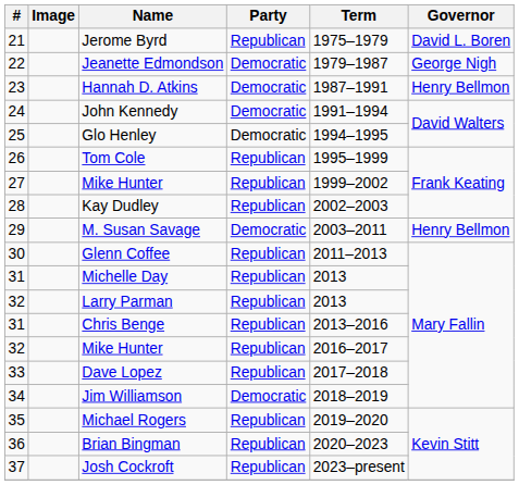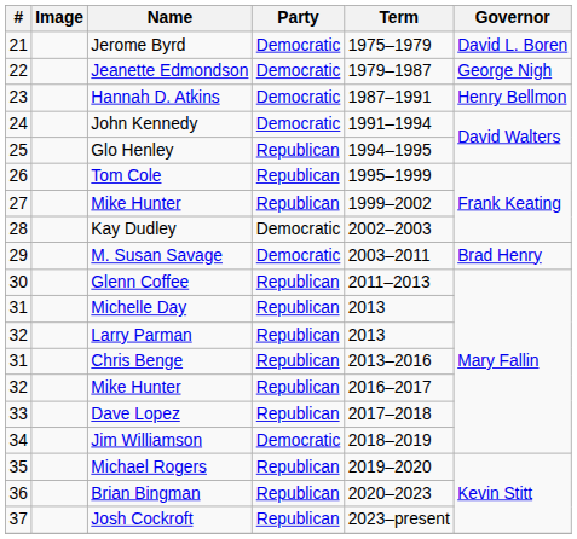 <table class="wikitable">
 <tr>
 <th>#</th>
 <th>Image</th>
 <th>Name</th>
 <th>Party</th>
 <th>Term</th>
 <th>Governor</th>
 </tr>
 <tr>
 <td>21</td>
 <td></td>
 <td>Jerome Byrd</td>
-<td><a href='#'>Republican</a></td>
+<td><a href='#'>Democratic</a></td>
 <td>1975–1979</td>
 <td><a href='#'>David L. Boren</a></td>
 </tr>
 <tr>
 <td>22</td>
 <td></td>
 <td><a href='#'>Jeanette Edmondson</a></td>
 <td><a href='#'>Democratic</a></td>
 <td>1979–1987</td>
 <td><a href='#'>George Nigh</a></td>
 </tr>
 <tr>
 <td>23</td>
 <td></td>
 <td><a href='#'>Hannah D. Atkins</a></td>
 <td><a href='#'>Democratic</a></td>
 <td>1987–1991</td>
 <td><a href='#'>Henry Bellmon</a></td>
 </tr>
 <tr>
 <td>24</td>
 <td></td>
 <td>John Kennedy</td>
 <td><a href='#'>Democratic</a></td>
 <td>1991–1994</td>
 <td rowspan=2><a href='#'>David Walters</a></td>
 </tr>
 <tr>
 <td>25</td>
 <td></td>
 <td>Glo Henley</td>
-<td>Democratic</td>
+<td><a href='#'>Republican</a></td>
 <td>1994–1995</td>
 </tr>
 <tr>
 <td>26</td>
 <td></td>
 <td><a href='#'>Tom Cole</a></td>
 <td><a href='#'>Republican</a></td>
 <td>1995–1999</td>
 <td rowspan=3><a href='#'>Frank Keating</a></td>
 </tr>
 <tr>
 <td>27</td>
 <td></td>
 <td><a href='#'>Mike Hunter</a></td>
 <td><a href='#'>Republican</a></td>
 <td>1999–2002</td>
 </tr>
 <tr>
 <td>28</td>
 <td></td>
 <td>Kay Dudley</td>
-<td><a href='#'>Republican</a></td>
+<td>Democratic</td>
 <td>2002–2003</td>
 </tr>
 <tr>
 <td>29</td>
 <td></td>
 <td><a href='#'>M. Susan Savage</a></td>
 <td><a href='#'>Democratic</a></td>
 <td>2003–2011</td>
-<td><a href='#'>Henry Bellmon</a></td>
+<td><a href='#'>Brad Henry</a></td>
 </tr>
 <tr>
 <td>30</td>
 <td></td>
 <td><a href='#'>Glenn Coffee</a></td>
 <td><a href='#'>Republican</a></td>
 <td>2011–2013</td>
 <td rowspan=7><a href='#'>Mary Fallin</a></td>
 </tr>
 <tr>
 <td>31</td>
 <td></td>
 <td><a href='#'>Michelle Day</a></td>
 <td><a href='#'>Republican</a></td>
 <td>2013</td>
 </tr>
 <tr>
 <td>32</td>
 <td></td>
 <td><a href='#'>Larry Parman</a></td>
 <td><a href='#'>Republican</a></td>
 <td>2013</td>
 </tr>
 <tr>
 <td>31</td>
 <td></td>
 <td><a href='#'>Chris Benge</a></td>
 <td><a href='#'>Republican</a></td>
 <td>2013–2016</td>
 </tr>
 <tr>
 <td>32</td>
 <td></td>
 <td><a href='#'>Mike Hunter</a></td>
 <td><a href='#'>Republican</a></td>
 <td>2016–2017</td>
 </tr>
 <tr>
 <td>33</td>
 <td></td>
 <td><a href='#'>Dave Lopez</a></td>
 <td><a href='#'>Republican</a></td>
 <td>2017–2018</td>
 </tr>
 <tr>
 <td>34</td>
 <td></td>
 <td><a href='#'>Jim Williamson</a></td>
 <td><a href='#'>Democratic</a></td>
 <td>2018–2019</td>
 </tr>
 <tr>
 <td>35</td>
 <td></td>
 <td><a href='#'>Michael Rogers</a></td>
 <td><a href='#'>Republican</a></td>
 <td>2019–2020</td>
 <td rowspan=3><a href='#'>Kevin Stitt</a></td>
 </tr>
 <tr>
 <td>36</td>
 <td></td>
 <td><a href='#'>Brian Bingman</a></td>
 <td><a href='#'>Republican</a></td>
 <td>2020–2023</td>
 </tr>
 <tr>
 <td>37</td>
 <td></td>
 <td><a href='#'>Josh Cockroft</a></td>
 <td><a href='#'>Republican</a></td>
 <td>2023–present</td>
 </tr>
 <tr>
 </tr>
 </table>
